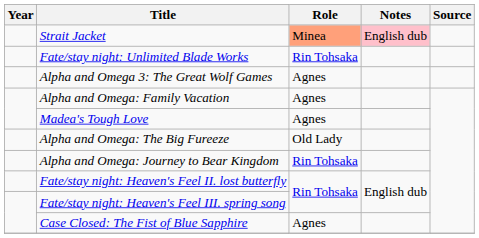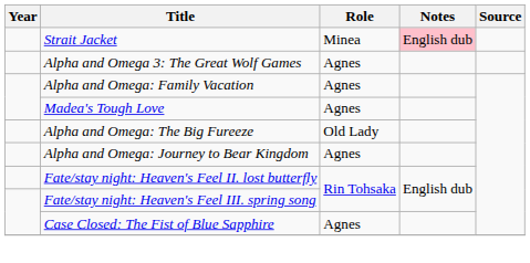 <table class="wikitable plainrowheaders">
 <tr>
 <th>Year</th>
 <th>Title</th>
 <th>Role</th>
 <th class="unsortable">Notes</th>
 <th class="unsortable">Source</th>
 </tr>
 <tr>
 <td></td>
 <td><em><a href='#'>Strait Jacket</a></em></td>
-<td style="background: lightsalmon;">Minea</td>
+<td>Minea</td>
 <td style="background: pink;">English dub</td>
-<td></td>
-</tr>
-<tr>
-<td></td>
-<td><em><a href='#'>Fate/stay night: Unlimited Blade Works</a></em></td>
-<td><a href='#'>Rin Tohsaka</a></td>
-<td></td>
 <td></td>
 </tr>
 <tr>
 <td></td>
 <td><em>Alpha and Omega 3: The Great Wolf Games</em></td>
 <td>Agnes</td>
 <td></td>
 <td></td>
 </tr>
 <tr>
 <td rowspan="2"></td>
 <td><em>Alpha and Omega: Family Vacation</em></td>
 <td>Agnes</td>
 <td></td>
 <td rowspan="7"></td>
 </tr>
 <tr>
 <td><em><a href='#'>Madea's Tough Love</a></em></td>
 <td>Agnes</td>
 <td></td>
 </tr>
 <tr>
 <td></td>
 <td><em>Alpha and Omega: The Big Fureeze</em></td>
 <td>Old Lady</td>
 <td></td>
 </tr>
 <tr>
 <td></td>
 <td><em>Alpha and Omega: Journey to Bear Kingdom</em></td>
-<td><a href='#'>Rin Tohsaka</a></td>
+<td>Agnes</td>
 <td></td>
 </tr>
 <tr>
 <td></td>
 <td><em><a href='#'>Fate/stay night: Heaven's Feel II. lost butterfly</a></em></td>
 <td rowspan="2"><a href='#'>Rin Tohsaka</a></td>
 <td rowspan="2">English dub</td>
 </tr>
 <tr>
 <td rowspan="2"></td>
 <td><em><a href='#'>Fate/stay night: Heaven's Feel III. spring song</a></em></td>
 </tr>
 <tr>
 <td><em><a href='#'>Case Closed: The Fist of Blue Sapphire</a></em></td>
 <td>Agnes</td>
 <td></td>
 </tr>
 <tr>
 </tr>
 </table>
